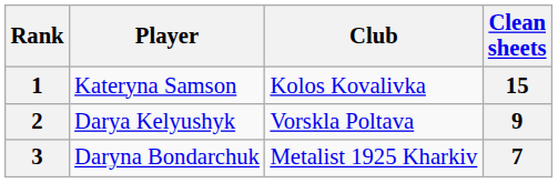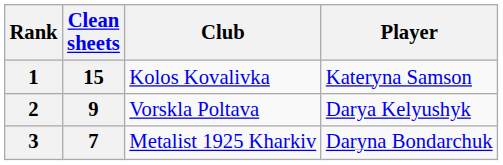 <table class="wikitable" style="text-align:center">
 <tr>
 <th>Rank</th>
+<th><a href='#'>Clean<br>sheets</a></th>
+<th>Club</th>
 <th>Player</th>
-<th>Club</th>
-<th><a href='#'>Clean<br>sheets</a></th>
 </tr>
 <tr>
 <th align=center>1</th>
+<th align=center>15</th>
+<td align="left"><a href='#'>Kolos Kovalivka</a></td>
 <td align="left"> <a href='#'>Kateryna Samson</a></td>
-<td align="left"><a href='#'>Kolos Kovalivka</a></td>
-<th align=center>15</th>
 </tr>
 <tr>
 <th align=center>2</th>
+<th align=center>9</th>
+<td align="left"><a href='#'>Vorskla Poltava</a></td>
 <td align="left"> <a href='#'>Darya Kelyushyk</a></td>
-<td align="left"><a href='#'>Vorskla Poltava</a></td>
-<th align=center>9</th>
 </tr>
 <tr>
 <th align=center>3</th>
+<th align=center>7</th>
+<td align="left"><a href='#'>Metalist 1925 Kharkiv</a></td>
 <td align="left"> <a href='#'>Daryna Bondarchuk</a></td>
-<td align="left"><a href='#'>Metalist 1925 Kharkiv</a></td>
-<th align=center>7</th>
 </tr>
 </table>
